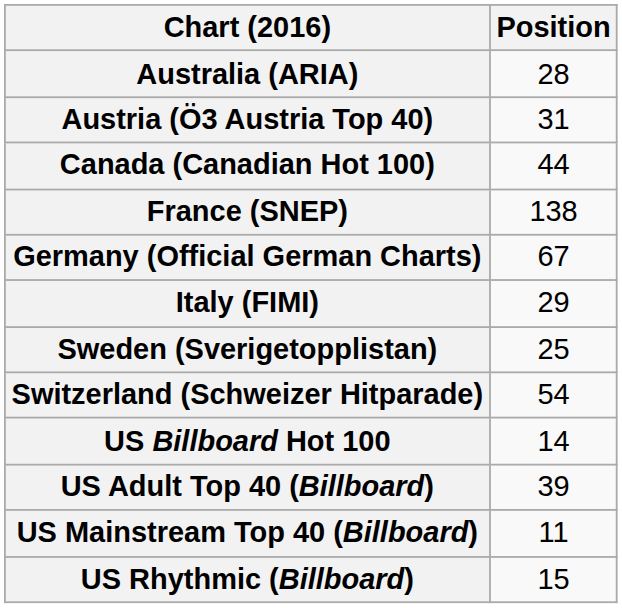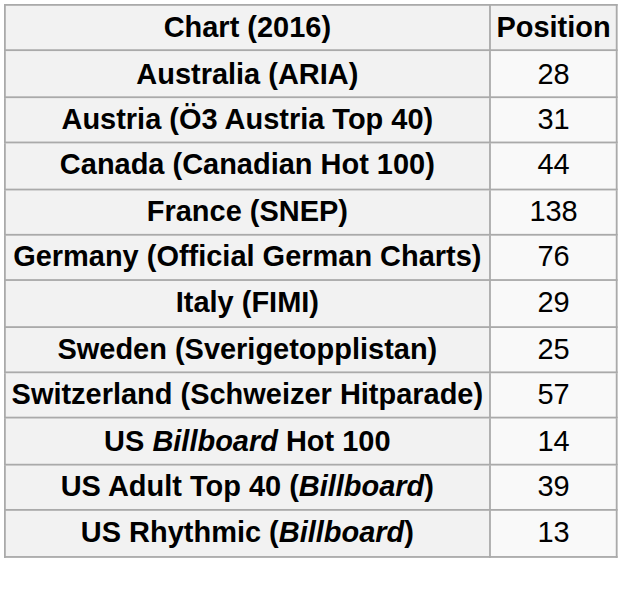 <table class="wikitable plainrowheaders sortable" style="text-align:center">
 <tr>
 <th>Chart (2016)</th>
 <th>Position</th>
 </tr>
 <tr>
 <th scope="row">Australia (ARIA)</th>
 <td>28</td>
 </tr>
 <tr>
 <th scope="row">Austria (Ö3 Austria Top 40)</th>
 <td>31</td>
 </tr>
 <tr>
 <th scope="row">Canada (Canadian Hot 100)</th>
 <td>44</td>
 </tr>
 <tr>
 <th scope="row">France (SNEP)</th>
 <td>138</td>
 </tr>
 <tr>
 <th scope="row">Germany (Official German Charts)</th>
-<td>67</td>
+<td>76</td>
 </tr>
 <tr>
 <th scope="row">Italy (FIMI)</th>
 <td>29</td>
 </tr>
 <tr>
 <th scope="row">Sweden (Sverigetopplistan)</th>
 <td>25</td>
 </tr>
 <tr>
 <th scope="row">Switzerland (Schweizer Hitparade)</th>
-<td>54</td>
+<td>57</td>
 </tr>
 <tr>
 <th scope="row">US <em>Billboard</em> Hot 100</th>
 <td>14</td>
 </tr>
 <tr>
 <th scope="row">US Adult Top 40 (<em>Billboard</em>)</th>
 <td>39</td>
 </tr>
 <tr>
-<th scope="row">US Mainstream Top 40 (<em>Billboard</em>)</th>
-<td>11</td>
-</tr>
-<tr>
 <th scope="row">US Rhythmic (<em>Billboard</em>)</th>
-<td>15</td>
+<td>13</td>
 </tr>
 </table>
